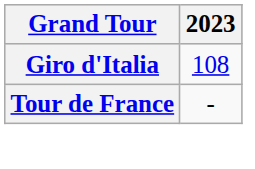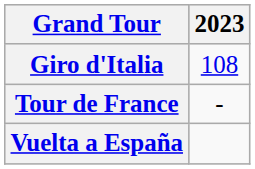 <table class="wikitable plainrowheaders">
 <tr>
 <th scope="col"><a href='#'>Grand Tour</a></th>
 <th scope="col">2023</th>
 </tr>
 <tr style="text-align:center;">
 <th scope="row"> <a href='#'>Giro d'Italia</a></th>
 <td><a href='#'>108</a></td>
 </tr>
 <tr style="text-align:center;">
 <th scope="row"> <a href='#'>Tour de France</a></th>
 <td>-</td>
 </tr>
+<tr style="text-align:center;">
+<th scope="row"> <a href='#'>Vuelta a España</a></th>
+<td></td>
+</tr>
 </table>
